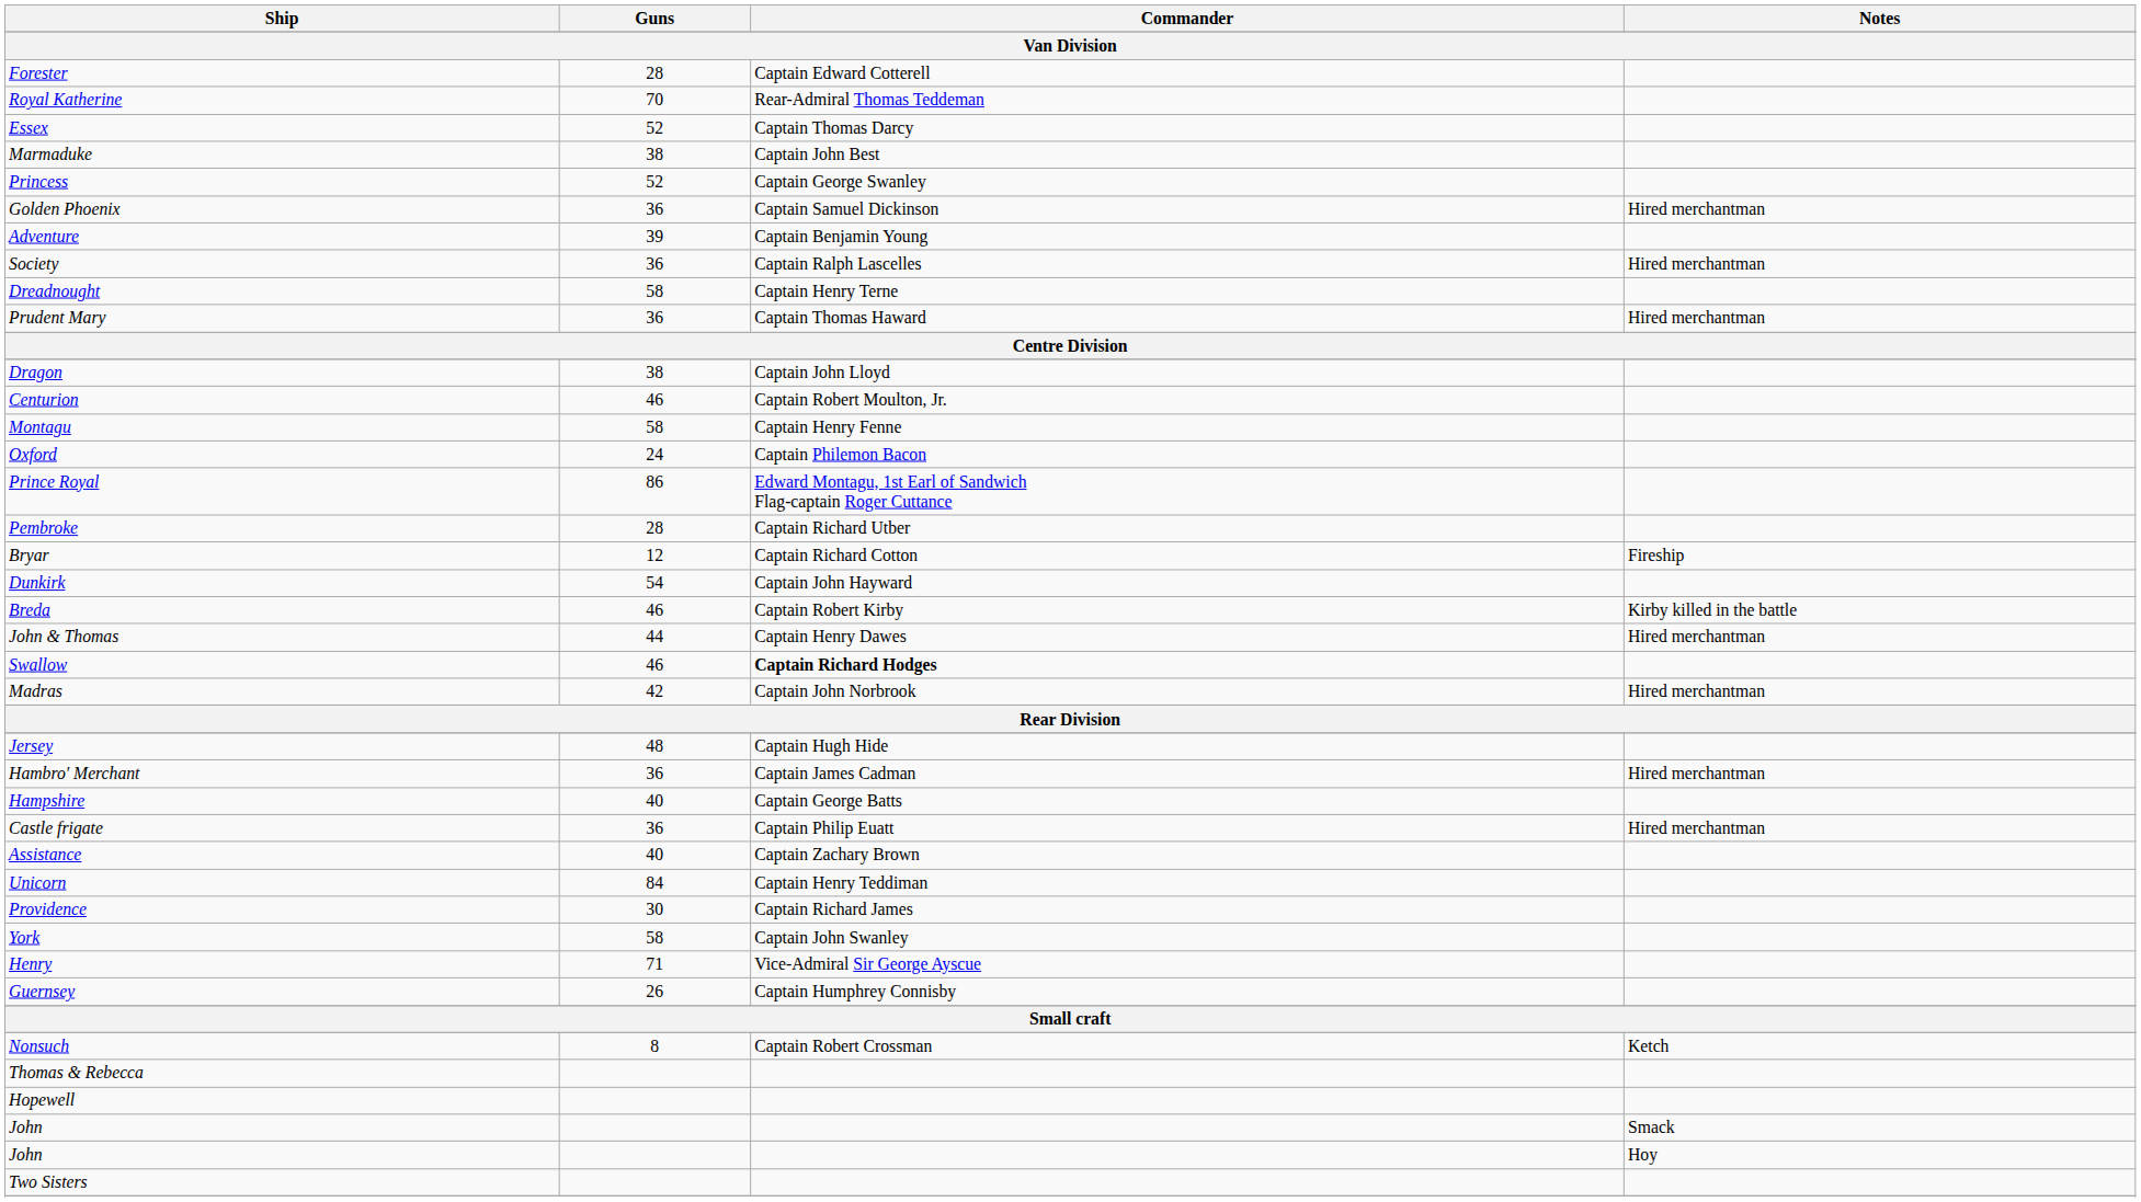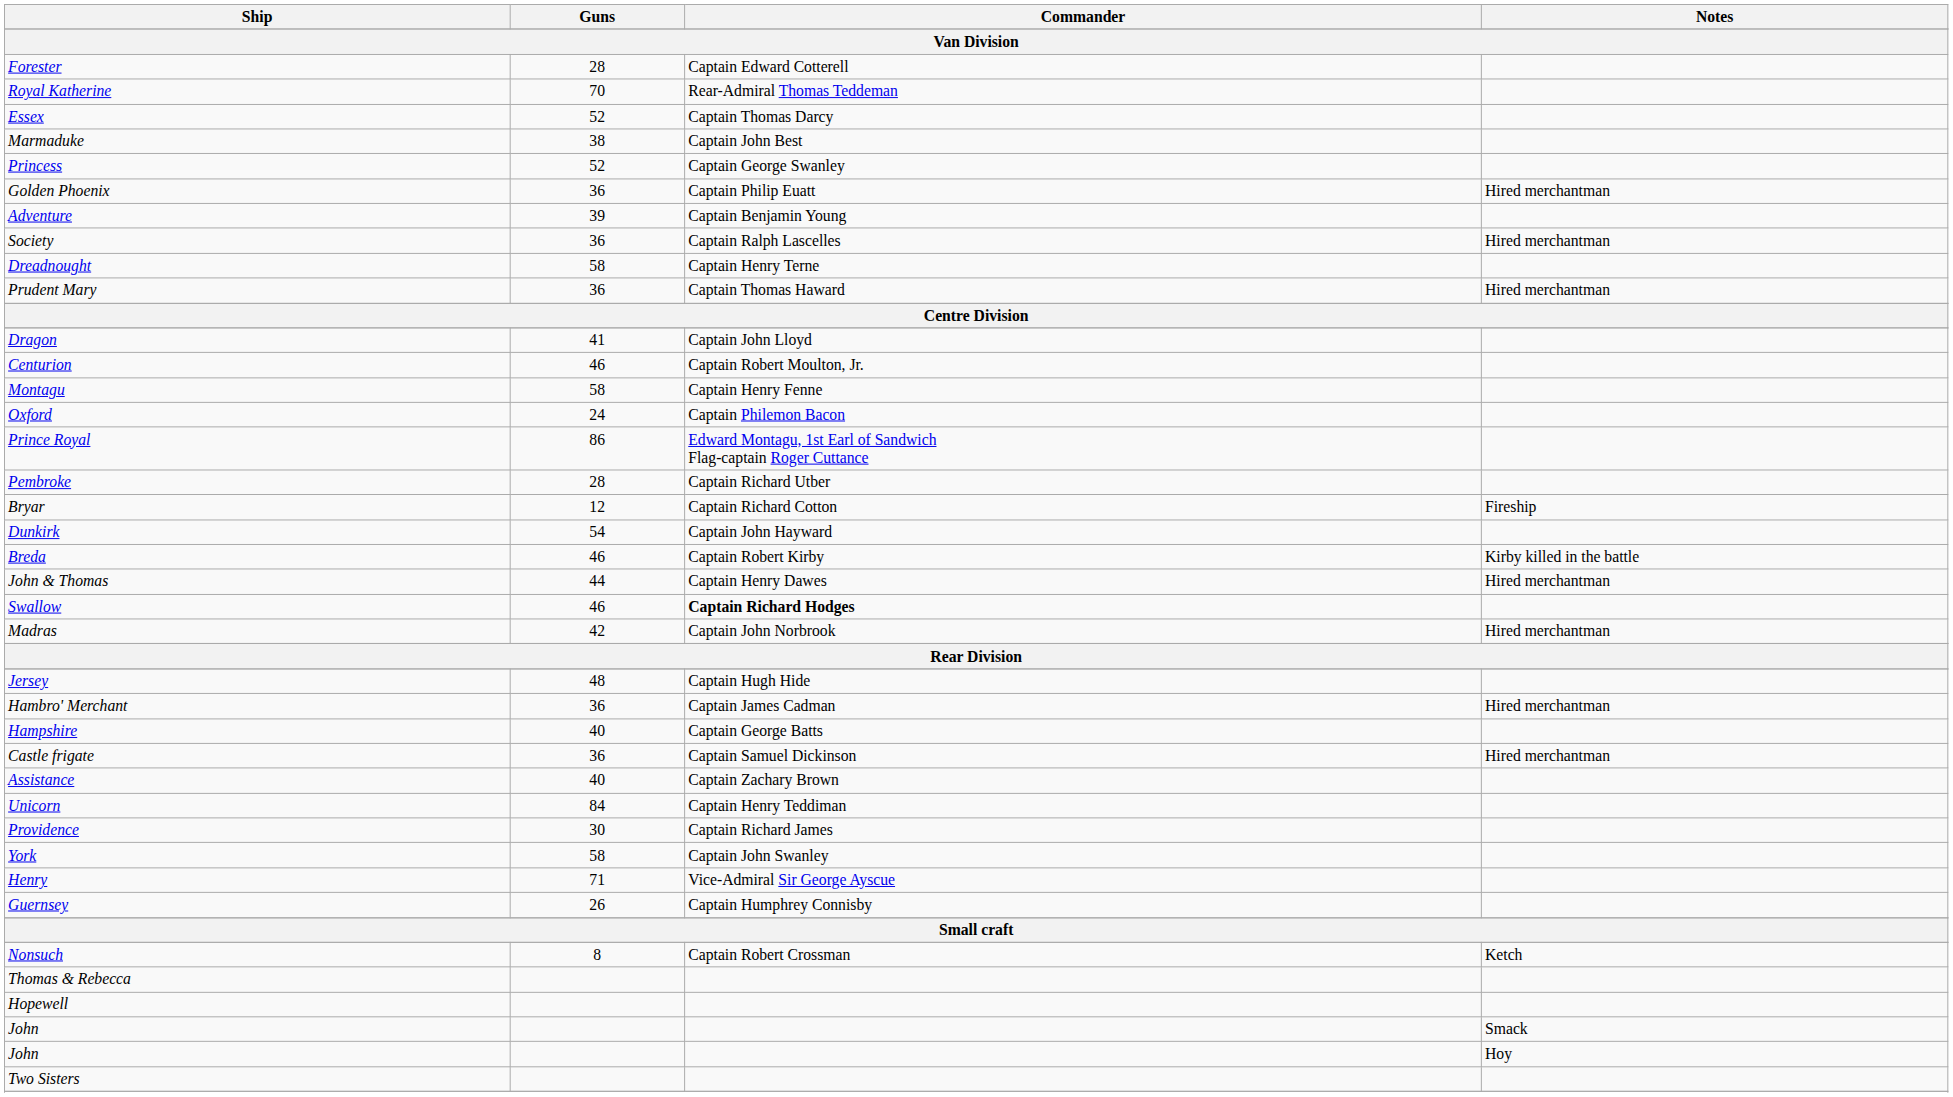 <table class="wikitable" width=100%>
 <tr valign="top">
 <th width="26%">Ship</th>
 <th width=9%; align= center>Guns</th>
 <th width="41%">Commander</th>
 <th width="25%">Notes</th>
 </tr>
 <tr valign="top">
 </tr>
 <tr valign="top">
 <th colspan="8" bgcolor="white">Van Division</th>
 </tr>
 <tr valign="top">
 <td align= left><a href='#'><em>Forester</em></a></td>
 <td align= center>28</td>
 <td align= left>Captain Edward Cotterell</td>
 <td align= left></td>
 </tr>
 <tr valign="top">
 <td align= left><a href='#'><em>Royal Katherine</em></a></td>
 <td align= center>70</td>
 <td align= left>Rear-Admiral <a href='#'>Thomas Teddeman</a></td>
 <td align= left></td>
 </tr>
 <tr valign="top">
 <td align= left><a href='#'><em>Essex</em></a></td>
 <td align= center>52</td>
 <td align= left>Captain Thomas Darcy</td>
 <td align= left></td>
 </tr>
 <tr valign="top">
 <td align= left><em>Marmaduke</em></td>
 <td align= center>38</td>
 <td align= left>Captain John Best</td>
 <td align= left></td>
 </tr>
 <tr valign="top">
 <td align= left><a href='#'><em>Princess</em></a></td>
 <td align= center>52</td>
 <td align= left>Captain George Swanley</td>
 <td align= left></td>
 </tr>
 <tr valign="top">
 <td align= left><em>Golden Phoenix</em></td>
 <td align= center>36</td>
-<td align= left>Captain Samuel Dickinson</td>
+<td align= left>Captain Philip Euatt</td>
 <td align= left>Hired merchantman</td>
 </tr>
 <tr valign="top">
 <td align= left><a href='#'><em>Adventure</em></a></td>
 <td align= center>39</td>
 <td align= left>Captain Benjamin Young</td>
 <td align= left></td>
 </tr>
 <tr valign="top">
 <td align= left><em>Society</em></td>
 <td align= center>36</td>
 <td align= left>Captain Ralph Lascelles</td>
 <td align= left>Hired merchantman</td>
 </tr>
 <tr valign="top">
 <td align= left><a href='#'><em>Dreadnought</em></a></td>
 <td align= center>58</td>
 <td align= left>Captain Henry Terne</td>
 <td align= left></td>
 </tr>
 <tr valign="top">
 <td align= left><em>Prudent Mary</em></td>
 <td align= center>36</td>
 <td align= left>Captain Thomas Haward</td>
 <td align= left>Hired merchantman</td>
 </tr>
 <tr valign="top">
 </tr>
 <tr valign="top">
 <th colspan="8" bgcolor="white">Centre Division</th>
 </tr>
 <tr valign="top">
 </tr>
 <tr valign="top">
 <td align= left><a href='#'><em>Dragon</em></a></td>
-<td align= center>38</td>
+<td align= center>41</td>
 <td align= left>Captain John Lloyd</td>
 <td align= left></td>
 </tr>
 <tr valign="top">
 <td align= left><a href='#'><em>Centurion</em></a></td>
 <td align= center>46</td>
 <td align= left>Captain Robert Moulton, Jr.</td>
 <td align= left></td>
 </tr>
 <tr valign="top">
 <td align= left><a href='#'><em>Montagu</em></a></td>
 <td align= center>58</td>
 <td align= left>Captain Henry Fenne</td>
 <td align= left></td>
 </tr>
 <tr valign="top">
 <td align= left><a href='#'><em>Oxford</em></a></td>
 <td align= center>24</td>
 <td align= left>Captain <a href='#'>Philemon Bacon</a></td>
 <td align= left></td>
 </tr>
 <tr valign="top">
 <td align= left><a href='#'><em>Prince Royal</em></a></td>
 <td align= center>86</td>
 <td align= left><a href='#'>Edward Montagu, 1st Earl of Sandwich</a><br>Flag-captain <a href='#'>Roger Cuttance</a></td>
 <td align= left></td>
 </tr>
 <tr valign="top">
 <td align= left><a href='#'><em>Pembroke</em></a></td>
 <td align= center>28</td>
 <td align= left>Captain Richard Utber</td>
 <td align= left></td>
 </tr>
 <tr valign="top">
 <td align= left><em>Bryar</em></td>
 <td align= center>12</td>
 <td align= left>Captain Richard Cotton</td>
 <td align= left>Fireship</td>
 </tr>
 <tr valign="top">
 <td align= left><a href='#'><em>Dunkirk</em></a></td>
 <td align= center>54</td>
 <td align= left>Captain John Hayward</td>
 <td align= left></td>
 </tr>
 <tr valign="top">
 <td align= left><a href='#'><em>Breda</em></a></td>
 <td align= center>46</td>
 <td align= left>Captain Robert Kirby</td>
 <td align= left>Kirby killed in the battle</td>
 </tr>
 <tr valign="top">
 <td align= left><em>John & Thomas</em></td>
 <td align= center>44</td>
 <td align= left>Captain Henry Dawes</td>
 <td align= left>Hired merchantman</td>
 </tr>
 <tr valign="top">
 <td align= left><a href='#'><em>Swallow</em></a></td>
 <td align= center>46</td>
 <td align= left><strong>Captain Richard Hodges</strong></td>
 <td align= left></td>
 </tr>
 <tr valign="top">
 <td align= left><em>Madras</em></td>
 <td align= center>42</td>
 <td align= left>Captain John Norbrook</td>
 <td align= left>Hired merchantman</td>
 </tr>
 <tr valign="top">
 </tr>
 <tr valign="top">
 <th colspan="8" bgcolor="white">Rear Division</th>
 </tr>
 <tr valign="top">
 </tr>
 <tr valign="top">
 <td align= left><a href='#'><em>Jersey</em></a></td>
 <td align= center>48</td>
 <td align= left>Captain Hugh Hide</td>
 <td align= left></td>
 </tr>
 <tr valign="top">
 <td align= left><em>Hambro' Merchant</em></td>
 <td align= center>36</td>
 <td align= left>Captain James Cadman</td>
 <td align= left>Hired merchantman</td>
 </tr>
 <tr valign="top">
 <td align= left><a href='#'><em>Hampshire</em></a></td>
 <td align= center>40</td>
 <td align= left>Captain George Batts</td>
 <td align= left></td>
 </tr>
 <tr valign="top">
 <td align= left><em>Castle frigate</em></td>
 <td align= center>36</td>
-<td align= left>Captain Philip Euatt</td>
+<td align= left>Captain Samuel Dickinson</td>
 <td align= left>Hired merchantman</td>
 </tr>
 <tr valign="top">
 <td align= left><a href='#'><em>Assistance</em></a></td>
 <td align= center>40</td>
 <td align= left>Captain Zachary Brown</td>
 <td align= left></td>
 </tr>
 <tr valign="top">
 <td align= left><a href='#'><em>Unicorn</em></a></td>
 <td align= center>84</td>
 <td align= left>Captain Henry Teddiman</td>
 <td align= left></td>
 </tr>
 <tr valign="top">
 <td align= left><a href='#'><em>Providence</em></a></td>
 <td align= center>30</td>
 <td align= left>Captain Richard James</td>
 <td align= left></td>
 </tr>
 <tr valign="top">
 <td align= left><a href='#'><em>York</em></a></td>
 <td align= center>58</td>
 <td align= left>Captain John Swanley</td>
 <td align= left></td>
 </tr>
 <tr valign="top">
 <td align= left><a href='#'><em>Henry </em></a></td>
 <td align= center>71</td>
 <td align= left>Vice-Admiral <a href='#'>Sir George Ayscue</a></td>
 <td align= left></td>
 </tr>
 <tr valign="top">
 <td align= left><a href='#'><em>Guernsey</em></a></td>
 <td align= center>26</td>
 <td align= left>Captain Humphrey Connisby</td>
 <td align= left></td>
 </tr>
 <tr valign="top">
 </tr>
 <tr valign="top">
 <th colspan="8" bgcolor="white">Small craft</th>
 </tr>
 <tr valign="top">
 </tr>
 <tr valign="top">
 <td align= left><a href='#'><em>Nonsuch</em></a></td>
 <td align= center>8</td>
 <td align= left>Captain Robert Crossman</td>
 <td align= left>Ketch</td>
 </tr>
 <tr valign="top">
 <td align= left><em>Thomas & Rebecca</em></td>
 <td align= center></td>
 <td align= left></td>
 <td align= left></td>
 </tr>
 <tr valign="top">
 <td align= left><em>Hopewell</em></td>
 <td align= center></td>
 <td align= left></td>
 <td align= left></td>
 </tr>
 <tr valign="top">
 <td align= left><em>John </em></td>
 <td align= center></td>
 <td align= left></td>
 <td align= left>Smack</td>
 </tr>
 <tr valign="top">
 <td align= left><em>John</em></td>
 <td align= center></td>
 <td align= left></td>
 <td align= left>Hoy</td>
 </tr>
 <tr valign="top">
 <td align= left><em>Two Sisters</em></td>
 <td align= center></td>
 <td align= left></td>
 <td align= left></td>
 </tr>
 <tr valign="top">
 </tr>
 <tr>
 </tr>
 </table>
